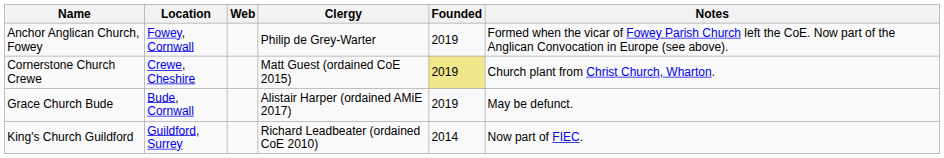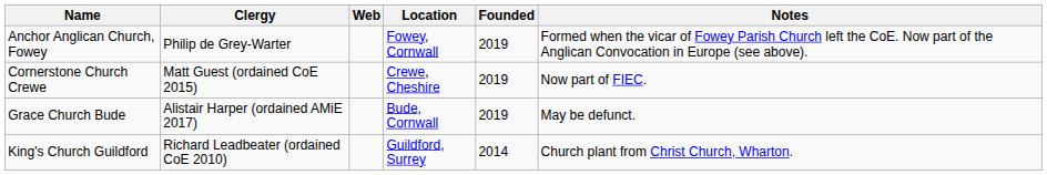 <table class="wikitable sortable">
 <tr>
 <th>Name</th>
+<th>Clergy</th>
+<th>Web</th>
 <th>Location</th>
-<th>Web</th>
-<th>Clergy</th>
 <th>Founded</th>
 <th>Notes</th>
 </tr>
 <tr>
 <td>Anchor Anglican Church, Fowey</td>
+<td>Philip de Grey-Warter</td>
+<td></td>
 <td><a href='#'>Fowey</a>, <a href='#'>Cornwall</a></td>
-<td></td>
-<td>Philip de Grey-Warter</td>
 <td>2019</td>
 <td>Formed when the vicar of <a href='#'>Fowey Parish Church</a> left the CoE. Now part of the Anglican Convocation in Europe (see above).</td>
 </tr>
 <tr>
 <td>Cornerstone Church Crewe</td>
+<td>Matt Guest (ordained CoE 2015)</td>
+<td></td>
 <td><a href='#'>Crewe</a>, <a href='#'>Cheshire</a></td>
-<td></td>
-<td>Matt Guest (ordained CoE 2015)</td>
-<td style="background: khaki;">2019</td>
-<td>Church plant from <a href='#'>Christ Church, Wharton</a>.</td>
+<td>2019</td>
+<td>Now part of <a href='#'>FIEC</a>.</td>
 </tr>
 <tr>
 <td>Grace Church Bude</td>
+<td>Alistair Harper (ordained AMiE 2017)</td>
+<td></td>
 <td><a href='#'>Bude</a>, <a href='#'>Cornwall</a></td>
-<td></td>
-<td>Alistair Harper (ordained AMiE 2017)</td>
 <td>2019</td>
 <td>May be defunct.</td>
 </tr>
 <tr>
 <td>King's Church Guildford</td>
+<td>Richard Leadbeater (ordained CoE 2010)</td>
+<td></td>
 <td><a href='#'>Guildford</a>, <a href='#'>Surrey</a></td>
-<td></td>
-<td>Richard Leadbeater (ordained CoE 2010)</td>
 <td>2014</td>
-<td>Now part of <a href='#'>FIEC</a>.</td>
+<td>Church plant from <a href='#'>Christ Church, Wharton</a>.</td>
 </tr>
 </table>
